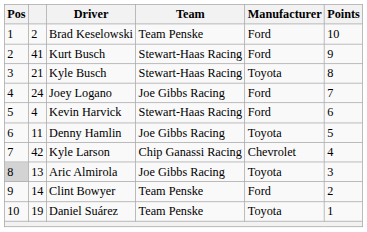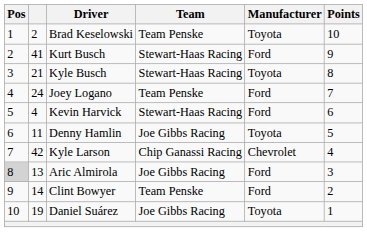 <table class="wikitable" style="font-size:98%">
 <tr>
 <th>Pos</th>
 <th></th>
 <th>Driver</th>
 <th>Team</th>
 <th>Manufacturer</th>
 <th>Points</th>
 </tr>
 <tr>
 <td>1</td>
 <td>2</td>
 <td>Brad Keselowski</td>
 <td>Team Penske</td>
-<td>Ford</td>
+<td>Toyota</td>
 <td>10</td>
 </tr>
 <tr>
 <td>2</td>
 <td>41</td>
 <td>Kurt Busch</td>
 <td>Stewart-Haas Racing</td>
 <td>Ford</td>
 <td>9</td>
 </tr>
 <tr>
 <td>3</td>
 <td>21</td>
 <td>Kyle Busch</td>
 <td>Stewart-Haas Racing</td>
 <td>Toyota</td>
 <td>8</td>
 </tr>
 <tr>
 <td>4</td>
 <td>24</td>
 <td>Joey Logano</td>
-<td>Joe Gibbs Racing</td>
+<td>Team Penske</td>
 <td>Ford</td>
 <td>7</td>
 </tr>
 <tr>
 <td>5</td>
 <td>4</td>
 <td>Kevin Harvick</td>
 <td>Stewart-Haas Racing</td>
 <td>Ford</td>
 <td>6</td>
 </tr>
 <tr>
 <td>6</td>
 <td>11</td>
 <td>Denny Hamlin</td>
 <td>Joe Gibbs Racing</td>
 <td>Toyota</td>
 <td>5</td>
 </tr>
 <tr>
 <td>7</td>
 <td>42</td>
 <td>Kyle Larson</td>
 <td>Chip Ganassi Racing</td>
 <td>Chevrolet</td>
 <td>4</td>
 </tr>
 <tr>
 <td style="background: lightgrey;">8</td>
 <td>13</td>
 <td>Aric Almirola</td>
 <td>Joe Gibbs Racing</td>
-<td>Toyota</td>
+<td>Ford</td>
 <td>3</td>
 </tr>
 <tr>
 <td>9</td>
 <td>14</td>
 <td>Clint Bowyer</td>
 <td>Team Penske</td>
 <td>Ford</td>
 <td>2</td>
 </tr>
 <tr>
 <td>10</td>
 <td>19</td>
 <td>Daniel Suárez</td>
-<td>Team Penske</td>
+<td>Joe Gibbs Racing</td>
 <td>Toyota</td>
 <td>1</td>
 </tr>
 <tr>
 <th colspan="6"></th>
 </tr>
 </table>
